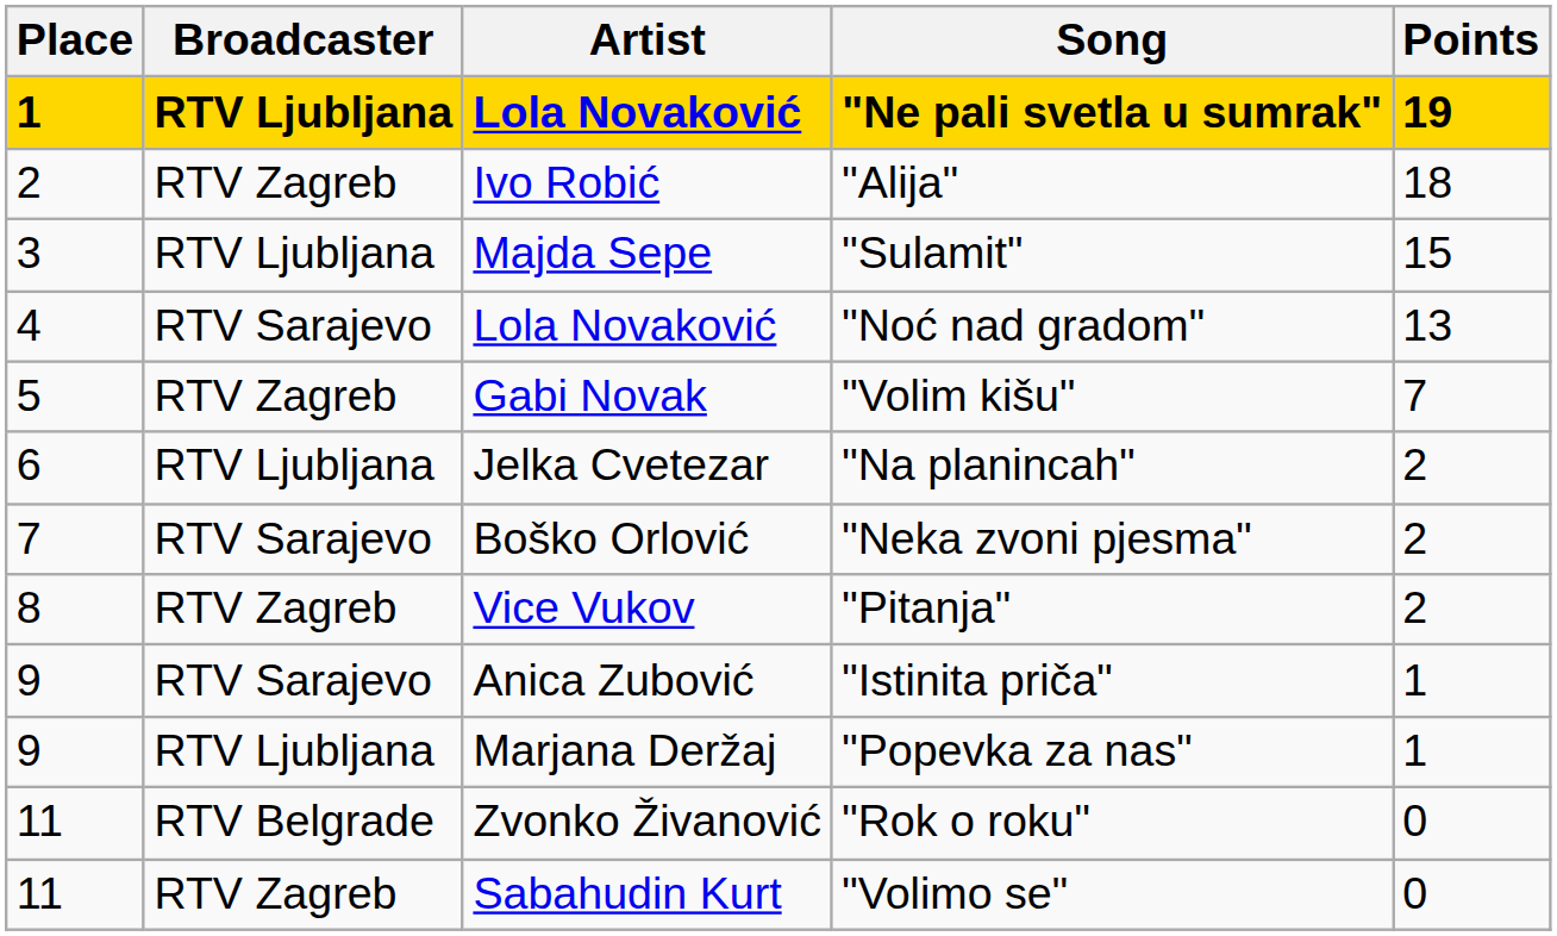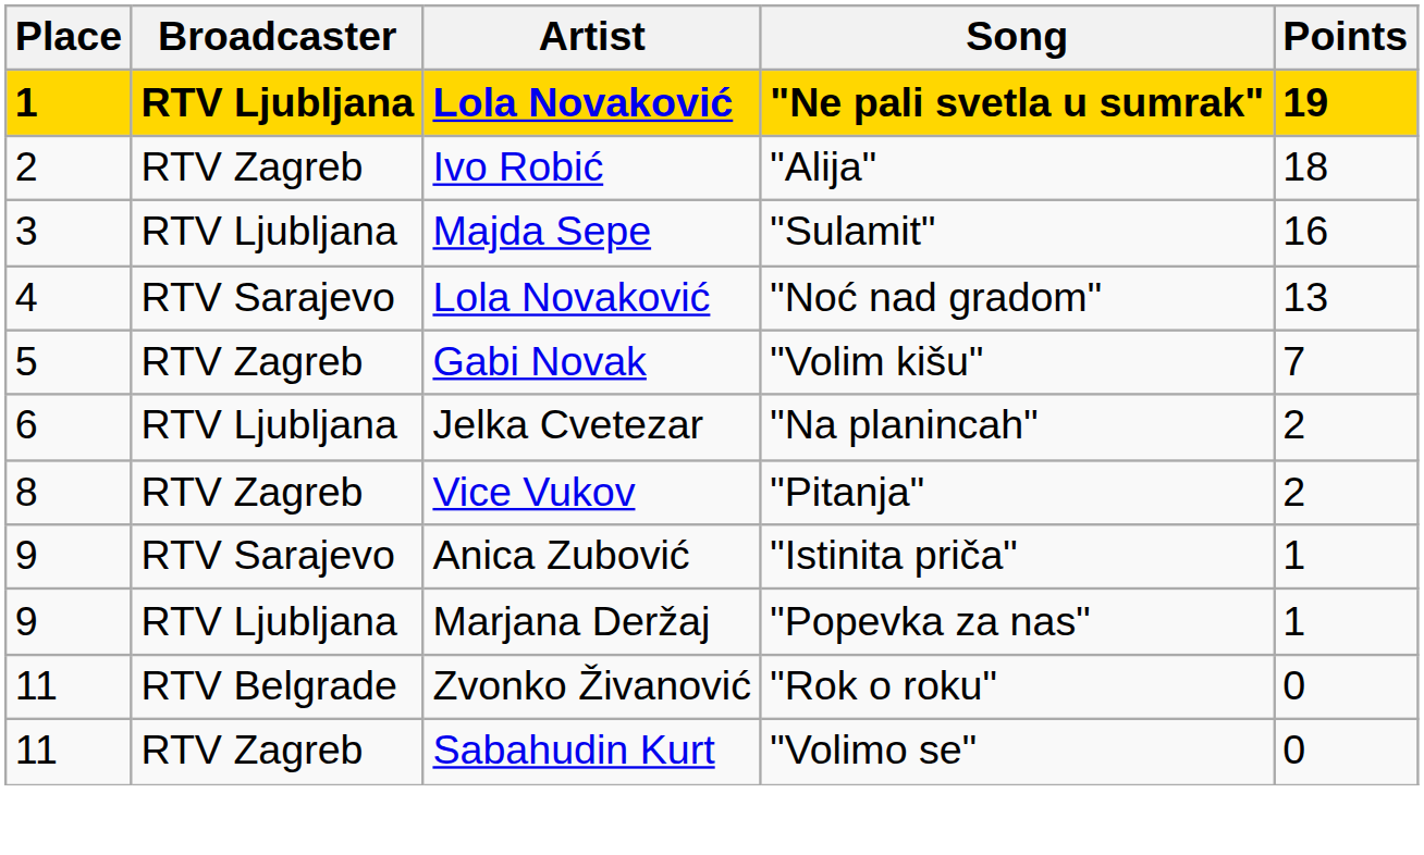 <table class="sortable wikitable">
 <tr>
 <th>Place</th>
 <th>Broadcaster</th>
 <th>Artist</th>
 <th>Song</th>
 <th>Points</th>
 </tr>
 <tr bgcolor="#FFD700">
 <td><strong>1</strong></td>
 <td> <strong>RTV Ljubljana</strong></td>
 <td><strong><a href='#'>Lola Novaković</a></strong></td>
 <td><strong>"Ne pali svetla u sumrak"</strong></td>
 <td><strong>19</strong></td>
 </tr>
 <tr>
 <td>2</td>
 <td> RTV Zagreb</td>
 <td><a href='#'>Ivo Robić</a></td>
 <td>"Alija"</td>
 <td>18</td>
 </tr>
 <tr>
 <td>3</td>
 <td> RTV Ljubljana</td>
 <td><a href='#'>Majda Sepe</a></td>
 <td>"Sulamit"</td>
-<td>15</td>
+<td>16</td>
 </tr>
 <tr>
 <td>4</td>
 <td> RTV Sarajevo</td>
 <td><a href='#'>Lola Novaković</a></td>
 <td>"Noć nad gradom"</td>
 <td>13</td>
 </tr>
 <tr>
 <td>5</td>
 <td> RTV Zagreb</td>
 <td><a href='#'>Gabi Novak</a></td>
 <td>"Volim kišu"</td>
 <td>7</td>
 </tr>
 <tr>
 <td>6</td>
 <td> RTV Ljubljana</td>
 <td>Jelka Cvetezar</td>
 <td>"Na planincah"</td>
-<td>2</td>
-</tr>
-<tr>
-<td>7</td>
-<td> RTV Sarajevo</td>
-<td>Boško Orlović</td>
-<td>"Neka zvoni pjesma"</td>
 <td>2</td>
 </tr>
 <tr>
 <td>8</td>
 <td> RTV Zagreb</td>
 <td><a href='#'>Vice Vukov</a></td>
 <td>"Pitanja"</td>
 <td>2</td>
 </tr>
 <tr>
 <td>9</td>
 <td> RTV Sarajevo</td>
 <td>Anica Zubović</td>
 <td>"Istinita priča"</td>
 <td>1</td>
 </tr>
 <tr>
 <td>9</td>
 <td> RTV Ljubljana</td>
 <td>Marjana Deržaj</td>
 <td>"Popevka za nas"</td>
 <td>1</td>
 </tr>
 <tr>
 <td>11</td>
 <td> RTV Belgrade</td>
 <td>Zvonko Živanović</td>
 <td>"Rok o roku"</td>
 <td>0</td>
 </tr>
 <tr>
 <td>11</td>
 <td> RTV Zagreb</td>
 <td><a href='#'>Sabahudin Kurt</a></td>
 <td>"Volimo se"</td>
 <td>0</td>
 </tr>
 </table>
